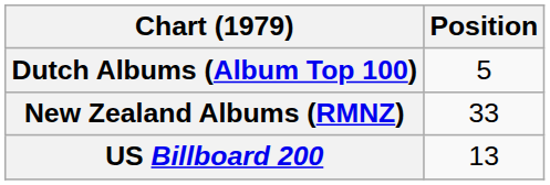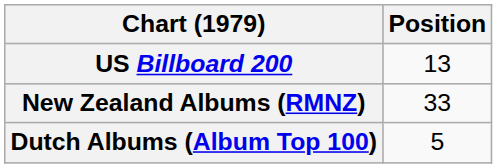 <table class="wikitable sortable plainrowheaders" style="text-align:center">
 <tr>
 <th scope="col">Chart (1979)</th>
 <th scope="col">Position</th>
 </tr>
 <tr>
-<th scope="row">Dutch Albums (<a href='#'>Album Top 100</a>)</th>
-<td>5</td>
+<th scope="row">US <em><a href='#'>Billboard 200</a></em></th>
+<td>13</td>
 </tr>
 <tr>
 <th scope="row">New Zealand Albums (<a href='#'>RMNZ</a>)</th>
 <td>33</td>
 </tr>
 <tr>
-<th scope="row">US <em><a href='#'>Billboard 200</a></em></th>
-<td>13</td>
+<th scope="row">Dutch Albums (<a href='#'>Album Top 100</a>)</th>
+<td>5</td>
 </tr>
 </table>
